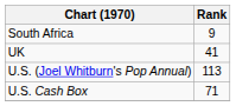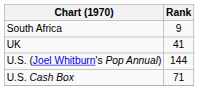 <table class="wikitable sortable">
 <tr>
 <th>Chart (1970)</th>
 <th style="text-align:center;">Rank</th>
 </tr>
 <tr>
 <td>South Africa </td>
 <td align="center">9</td>
 </tr>
 <tr>
 <td>UK </td>
 <td style="text-align:center;">41</td>
 </tr>
 <tr>
 <td>U.S. (<a href='#'>Joel Whitburn</a>'s <em>Pop Annual</em>)</td>
-<td style="text-align:center;">113</td>
+<td style="text-align:center;">144</td>
 </tr>
 <tr>
 <td>U.S. <em>Cash Box</em> </td>
 <td style="text-align:center;">71</td>
 </tr>
 <tr>
 </tr>
 </table>
